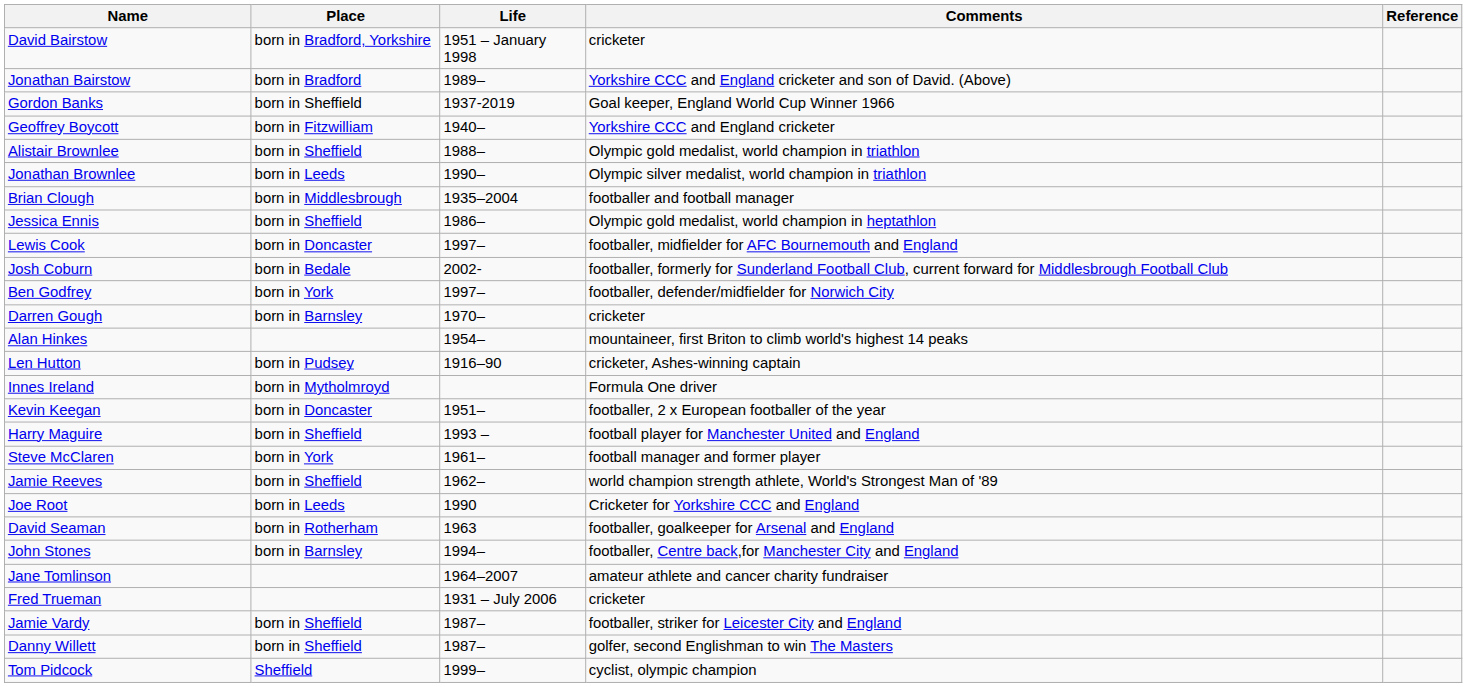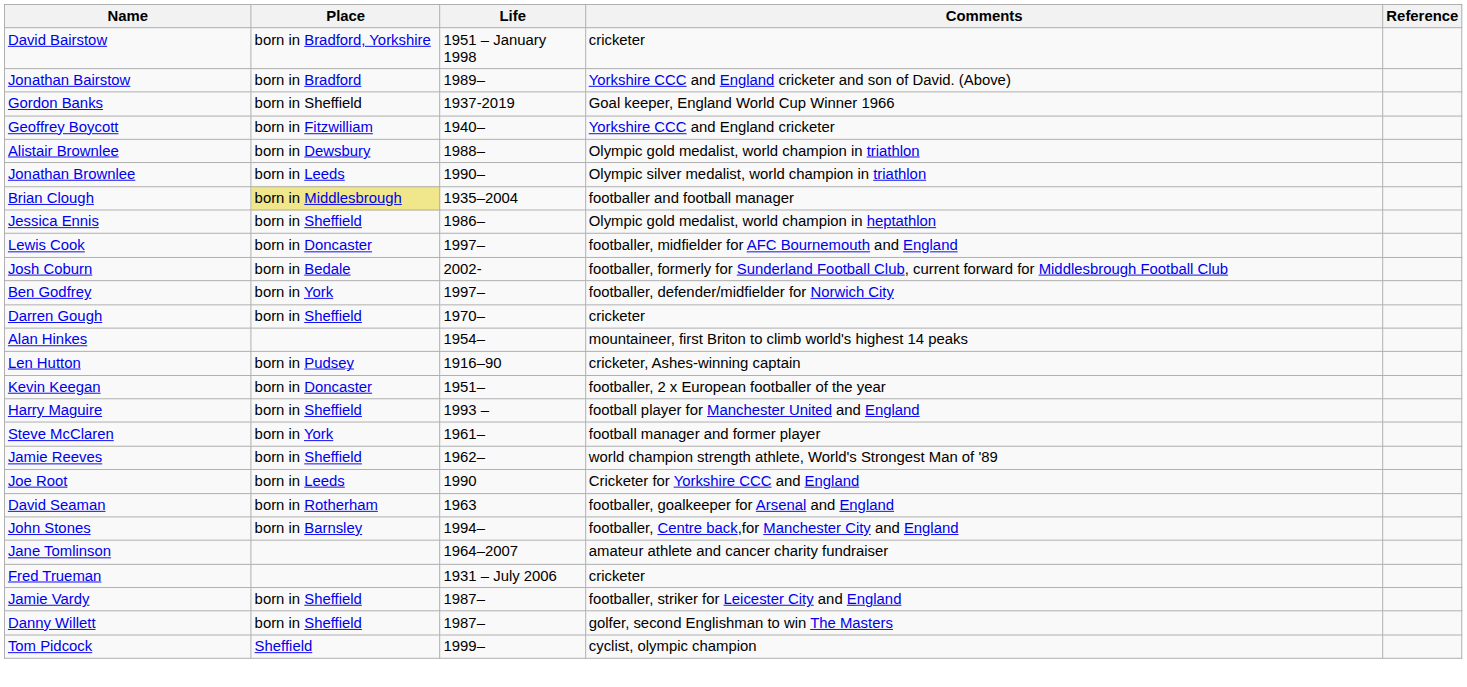 <table class=wikitable>
 <tr>
 <th style="width:17%;">Name</th>
 <th style="width:13%;">Place</th>
 <th style="width:10%;">Life</th>
 <th style="width:55%;">Comments</th>
 <th style="width:5%;">Reference</th>
 </tr>
 <tr valign="top">
 <td><a href='#'>David Bairstow</a></td>
 <td>born in <a href='#'>Bradford, Yorkshire</a></td>
 <td>1951 – January 1998</td>
 <td>cricketer</td>
 <td></td>
 </tr>
 <tr valign="top">
 <td><a href='#'>Jonathan Bairstow</a></td>
 <td>born in <a href='#'>Bradford</a></td>
 <td>1989–</td>
 <td><a href='#'>Yorkshire CCC</a> and <a href='#'>England</a> cricketer and son of David. (Above)</td>
 <td></td>
 </tr>
 <tr valign="top">
 <td><a href='#'>Gordon Banks</a></td>
 <td>born in Sheffield</td>
 <td>1937-2019</td>
 <td>Goal keeper, England World Cup Winner 1966</td>
 <td></td>
 </tr>
 <tr valign="top">
 <td><a href='#'>Geoffrey Boycott</a></td>
 <td>born in <a href='#'>Fitzwilliam</a></td>
 <td>1940–</td>
 <td><a href='#'>Yorkshire CCC</a> and England cricketer</td>
 <td></td>
 </tr>
 <tr valign="top">
 <td><a href='#'>Alistair Brownlee</a></td>
-<td>born in <a href='#'>Sheffield</a></td>
+<td>born in <a href='#'>Dewsbury</a></td>
 <td>1988–</td>
 <td>Olympic gold medalist, world champion in <a href='#'>triathlon</a></td>
 <td></td>
 </tr>
 <tr valign="top">
 <td><a href='#'>Jonathan Brownlee</a></td>
 <td>born in <a href='#'>Leeds</a></td>
 <td>1990–</td>
 <td>Olympic silver medalist, world champion in <a href='#'>triathlon</a></td>
 <td></td>
 </tr>
 <tr valign="top">
 <td><a href='#'>Brian Clough</a></td>
-<td>born in <a href='#'>Middlesbrough</a></td>
+<td style="background: khaki;">born in <a href='#'>Middlesbrough</a></td>
 <td>1935–2004</td>
 <td>footballer and football manager</td>
 <td></td>
 </tr>
 <tr valign="top">
 <td><a href='#'>Jessica Ennis</a></td>
 <td>born in <a href='#'>Sheffield</a></td>
 <td>1986–</td>
 <td>Olympic gold medalist, world champion in <a href='#'>heptathlon</a></td>
 <td></td>
 </tr>
 <tr valign="top">
 <td><a href='#'>Lewis Cook</a></td>
 <td>born in <a href='#'>Doncaster</a></td>
 <td>1997–</td>
 <td>footballer, midfielder for <a href='#'>AFC Bournemouth</a> and <a href='#'>England</a></td>
 <td></td>
 </tr>
 <tr valign="top">
 <td><a href='#'>Josh Coburn</a></td>
 <td>born in <a href='#'>Bedale</a></td>
 <td>2002-</td>
 <td>footballer, formerly for <a href='#'>Sunderland Football Club</a>, current forward for <a href='#'>Middlesbrough Football Club</a></td>
 </tr>
 <tr valigin=“top”>
 <td><a href='#'>Ben Godfrey</a></td>
 <td>born in <a href='#'>York</a></td>
 <td>1997–</td>
 <td>footballer, defender/midfielder for <a href='#'>Norwich City</a></td>
 <td></td>
 </tr>
 <tr valign="top">
 <td><a href='#'>Darren Gough</a></td>
-<td>born in <a href='#'>Barnsley</a></td>
+<td>born in <a href='#'>Sheffield</a></td>
 <td>1970–</td>
 <td>cricketer</td>
 <td></td>
 </tr>
 <tr valign="top">
 <td><a href='#'>Alan Hinkes</a></td>
 <td></td>
 <td>1954–</td>
 <td>mountaineer, first Briton to climb world's highest 14 peaks</td>
 <td></td>
 </tr>
 <tr valign="top">
 <td><a href='#'>Len Hutton</a></td>
 <td>born in <a href='#'>Pudsey</a></td>
 <td>1916–90</td>
 <td>cricketer, Ashes-winning captain</td>
-<td></td>
-</tr>
-<tr valign="top">
-<td><a href='#'>Innes Ireland</a></td>
-<td>born in <a href='#'>Mytholmroyd</a></td>
-<td></td>
-<td>Formula One driver</td>
 <td></td>
 </tr>
 <tr valign="top">
 <td><a href='#'>Kevin Keegan</a></td>
 <td>born in <a href='#'>Doncaster</a></td>
 <td>1951–</td>
 <td>footballer, 2 x European footballer of the year</td>
 <td></td>
 </tr>
 <tr valign="top">
 <td><a href='#'>Harry Maguire</a></td>
 <td>born in <a href='#'>Sheffield</a></td>
 <td>1993 –</td>
 <td>football player for <a href='#'>Manchester United</a> and <a href='#'>England</a></td>
 </tr>
 <tr valign="top">
 <td><a href='#'>Steve McClaren</a></td>
 <td>born in <a href='#'>York</a></td>
 <td>1961–</td>
 <td>football manager and former player</td>
 <td></td>
 </tr>
 <tr valign="top">
 <td><a href='#'>Jamie Reeves</a></td>
 <td>born in <a href='#'>Sheffield</a></td>
 <td>1962–</td>
 <td>world champion strength athlete, World's Strongest Man of '89</td>
 <td></td>
 </tr>
 <tr valign="top">
 <td><a href='#'>Joe Root</a></td>
 <td>born in <a href='#'>Leeds</a></td>
 <td>1990</td>
 <td>Cricketer for <a href='#'>Yorkshire CCC</a> and <a href='#'>England</a></td>
 <td></td>
 </tr>
 <tr valign="top">
 <td><a href='#'>David Seaman</a></td>
 <td>born in <a href='#'>Rotherham</a></td>
 <td>1963</td>
 <td>footballer, goalkeeper for <a href='#'>Arsenal</a> and <a href='#'>England</a></td>
 <td></td>
 </tr>
 <tr valign="top">
 <td><a href='#'>John Stones</a></td>
 <td>born in <a href='#'>Barnsley</a></td>
 <td>1994–</td>
 <td>footballer, <a href='#'>Centre back</a>,for <a href='#'>Manchester City</a> and <a href='#'>England</a></td>
 <td></td>
 </tr>
 <tr valign="top">
 <td><a href='#'>Jane Tomlinson</a></td>
 <td></td>
 <td>1964–2007</td>
 <td>amateur athlete and cancer charity fundraiser</td>
 <td></td>
 </tr>
 <tr valign="top">
 <td><a href='#'>Fred Trueman</a></td>
 <td></td>
 <td>1931 – July 2006</td>
 <td>cricketer</td>
 <td></td>
 </tr>
 <tr valign="top">
 <td><a href='#'>Jamie Vardy</a></td>
 <td>born in <a href='#'>Sheffield</a></td>
 <td>1987–</td>
 <td>footballer, striker for <a href='#'>Leicester City</a> and <a href='#'>England</a></td>
 <td></td>
 </tr>
 <tr valign="top">
 <td><a href='#'>Danny Willett</a></td>
 <td>born in <a href='#'>Sheffield</a></td>
 <td>1987–</td>
 <td>golfer, second Englishman to win <a href='#'>The Masters</a></td>
 <td></td>
 </tr>
 <tr valign="top">
 <td><a href='#'>Tom Pidcock</a></td>
 <td><a href='#'>Sheffield</a></td>
 <td>1999–</td>
 <td>cyclist, olympic champion</td>
 </tr>
 </table>
